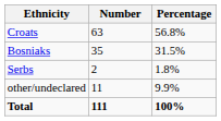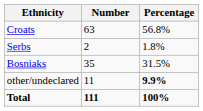 <table class="wikitable">
 <tr>
 <th width="100px">Ethnicity</th>
 <th width="80px">Number</th>
 <th width="80px">Percentage</th>
 </tr>
 <tr>
 <td><a href='#'>Croats</a></td>
 <td>63</td>
 <td>56.8%</td>
 </tr>
 <tr>
+<td><a href='#'>Serbs</a></td>
+<td>2</td>
+<td>1.8%</td>
+</tr>
+<tr>
 <td><a href='#'>Bosniaks</a></td>
 <td>35</td>
 <td>31.5%</td>
 </tr>
 <tr>
-<td><a href='#'>Serbs</a></td>
-<td>2</td>
-<td>1.8%</td>
-</tr>
-<tr>
 <td>other/undeclared</td>
 <td>11</td>
-<td>9.9%</td>
+<td><strong>9.9%</strong></td>
 </tr>
 <tr>
 <td><strong>Total</strong></td>
 <td><strong>111</strong></td>
 <td><strong>100%</strong></td>
 </tr>
 </table>
